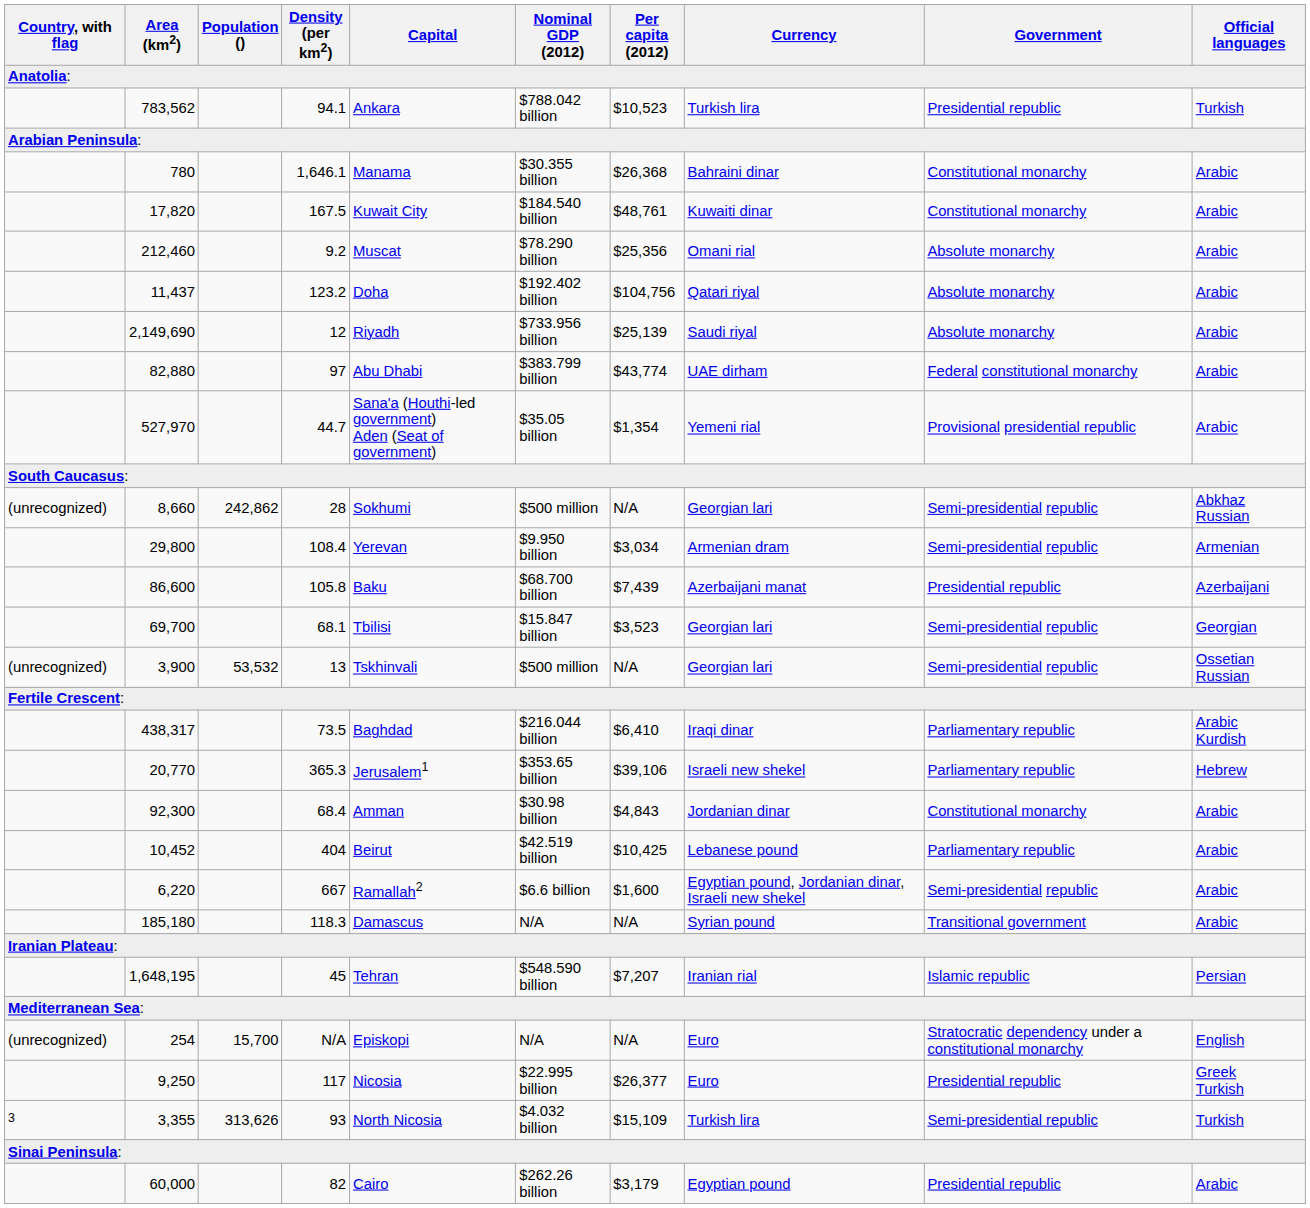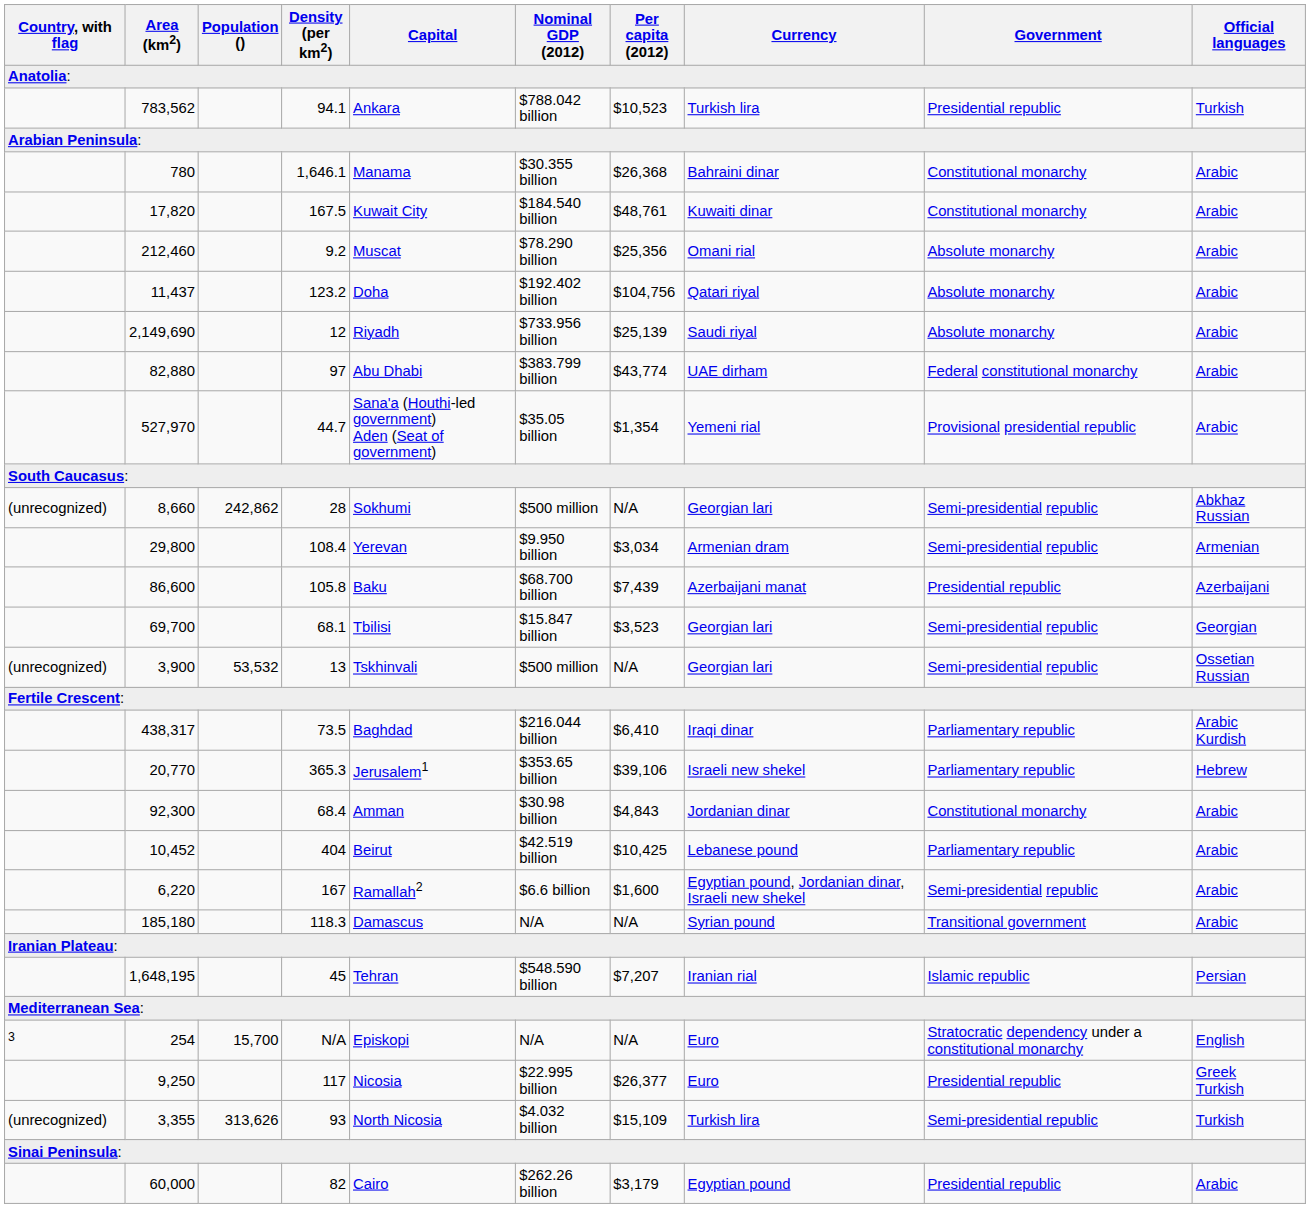 <table class="wikitable sortable" style="font-size:90%;width:100%;">
 <tr style="background:#ececec;">
 <th><a href='#'>Country</a>, with <a href='#'>flag</a></th>
 <th><a href='#'>Area</a><br>(km<sup>2</sup>)</th>
 <th><a href='#'>Population</a><br>()</th>
 <th><a href='#'>Density</a><br>(per km<sup>2</sup>)</th>
 <th><a href='#'>Capital</a></th>
 <th><a href='#'>Nominal GDP</a><br>(2012)</th>
 <th><a href='#'>Per capita</a><br>(2012)</th>
 <th><a href='#'>Currency</a></th>
 <th><a href='#'>Government</a></th>
 <th><a href='#'>Official languages</a></th>
 </tr>
 <tr>
 <td colspan=10 style="background:#eee;"><strong><a href='#'>Anatolia</a></strong>:</td>
 </tr>
 <tr>
 <td></td>
 <td style="text-align:right;">783,562</td>
 <td style="text-align:right;"></td>
 <td style="text-align:right;">94.1</td>
 <td><a href='#'>Ankara</a></td>
 <td>$788.042 billion</td>
 <td>$10,523</td>
 <td><a href='#'>Turkish lira</a></td>
 <td><a href='#'>Presidential republic</a></td>
 <td><a href='#'>Turkish</a></td>
 </tr>
 <tr>
 <td colspan=10 style="background:#eee;"><strong><a href='#'>Arabian Peninsula</a></strong>:</td>
 </tr>
 <tr>
 <td></td>
 <td style="text-align:right;">780</td>
 <td style="text-align:right;"></td>
 <td style="text-align:right;">1,646.1</td>
 <td><a href='#'>Manama</a></td>
 <td>$30.355 billion</td>
 <td>$26,368</td>
 <td><a href='#'>Bahraini dinar</a></td>
 <td><a href='#'>Constitutional monarchy</a></td>
 <td><a href='#'>Arabic</a></td>
 </tr>
 <tr>
 <td></td>
 <td style="text-align:right;">17,820</td>
 <td style="text-align:right;"></td>
 <td style="text-align:right;">167.5</td>
 <td><a href='#'>Kuwait City</a></td>
 <td>$184.540 billion</td>
 <td>$48,761</td>
 <td><a href='#'>Kuwaiti dinar</a></td>
 <td><a href='#'>Constitutional monarchy</a></td>
 <td><a href='#'>Arabic</a></td>
 </tr>
 <tr>
 <td></td>
 <td style="text-align:right;">212,460</td>
 <td style="text-align:right;"></td>
 <td style="text-align:right;">9.2</td>
 <td><a href='#'>Muscat</a></td>
 <td>$78.290 billion</td>
 <td>$25,356</td>
 <td><a href='#'>Omani rial</a></td>
 <td><a href='#'>Absolute monarchy</a></td>
 <td><a href='#'>Arabic</a></td>
 </tr>
 <tr>
 <td></td>
 <td style="text-align:right;">11,437</td>
 <td style="text-align:right;"></td>
 <td style="text-align:right;">123.2</td>
 <td><a href='#'>Doha</a></td>
 <td>$192.402 billion</td>
 <td>$104,756</td>
 <td><a href='#'>Qatari riyal</a></td>
 <td><a href='#'>Absolute monarchy</a></td>
 <td><a href='#'>Arabic</a></td>
 </tr>
 <tr>
 <td></td>
 <td style="text-align:right;">2,149,690</td>
 <td style="text-align:right;"></td>
 <td style="text-align:right;">12</td>
 <td><a href='#'>Riyadh</a></td>
 <td>$733.956 billion</td>
 <td>$25,139</td>
 <td><a href='#'>Saudi riyal</a></td>
 <td><a href='#'>Absolute monarchy</a></td>
 <td><a href='#'>Arabic</a></td>
 </tr>
 <tr>
 <td></td>
 <td style="text-align:right;">82,880</td>
 <td style="text-align:right;"></td>
 <td style="text-align:right;">97</td>
 <td><a href='#'>Abu Dhabi</a></td>
 <td>$383.799 billion</td>
 <td>$43,774</td>
 <td><a href='#'>UAE dirham</a></td>
 <td><a href='#'>Federal</a> <a href='#'>constitutional monarchy</a></td>
 <td><a href='#'>Arabic</a></td>
 </tr>
 <tr>
 <td></td>
 <td style="text-align:right;">527,970</td>
 <td style="text-align:right;"></td>
 <td style="text-align:right;">44.7</td>
 <td><a href='#'>Sana'a</a> (<a href='#'>Houthi</a>-led <a href='#'>government</a>)<br><a href='#'>Aden</a> (<a href='#'>Seat of government</a>)</td>
 <td>$35.05 billion</td>
 <td>$1,354</td>
 <td><a href='#'>Yemeni rial</a></td>
 <td><a href='#'>Provisional</a> <a href='#'>presidential republic</a></td>
 <td><a href='#'>Arabic</a></td>
 </tr>
 <tr>
 <td colspan=10 style="background:#eee;"><strong><a href='#'>South Caucasus</a></strong>:</td>
 </tr>
 <tr>
 <td> (unrecognized)</td>
 <td style="text-align:right;">8,660</td>
 <td style="text-align:right;">242,862</td>
 <td style="text-align:right;">28</td>
 <td><a href='#'>Sokhumi</a></td>
 <td>$500 million</td>
 <td>N/A</td>
 <td><a href='#'>Georgian lari</a></td>
 <td><a href='#'>Semi-presidential</a> <a href='#'>republic</a></td>
 <td><a href='#'>Abkhaz</a><br><a href='#'>Russian</a></td>
 </tr>
 <tr>
 <td></td>
 <td style="text-align:right;">29,800</td>
 <td style="text-align:right;"></td>
 <td style="text-align:right;">108.4</td>
 <td><a href='#'>Yerevan</a></td>
 <td>$9.950 billion</td>
 <td>$3,034</td>
 <td><a href='#'>Armenian dram</a></td>
 <td><a href='#'>Semi-presidential</a> <a href='#'>republic</a></td>
 <td><a href='#'>Armenian</a></td>
 </tr>
 <tr>
 <td></td>
 <td style="text-align:right;">86,600</td>
 <td style="text-align:right;"></td>
 <td style="text-align:right;">105.8</td>
 <td><a href='#'>Baku</a></td>
 <td>$68.700 billion</td>
 <td>$7,439</td>
 <td><a href='#'>Azerbaijani manat</a></td>
 <td><a href='#'>Presidential republic</a></td>
 <td><a href='#'>Azerbaijani</a></td>
 </tr>
 <tr>
 <td></td>
 <td style="text-align:right;">69,700</td>
 <td style="text-align:right;"></td>
 <td style="text-align:right;">68.1</td>
 <td><a href='#'>Tbilisi</a></td>
 <td>$15.847 billion</td>
 <td>$3,523</td>
 <td><a href='#'>Georgian lari</a></td>
 <td><a href='#'>Semi-presidential</a> <a href='#'>republic</a></td>
 <td><a href='#'>Georgian</a></td>
 </tr>
 <tr>
 <td> (unrecognized)</td>
 <td style="text-align:right;">3,900</td>
 <td style="text-align:right;">53,532</td>
 <td style="text-align:right;">13</td>
 <td><a href='#'>Tskhinvali</a></td>
 <td>$500 million</td>
 <td>N/A</td>
 <td><a href='#'>Georgian lari</a></td>
 <td><a href='#'>Semi-presidential</a> <a href='#'>republic</a></td>
 <td><a href='#'>Ossetian</a><br><a href='#'>Russian</a></td>
 </tr>
 <tr>
 <td colspan=10 style="background:#eee;"><strong><a href='#'>Fertile Crescent</a></strong>:</td>
 </tr>
 <tr>
 <td></td>
 <td style="text-align:right;">438,317</td>
 <td style="text-align:right;"></td>
 <td style="text-align:right;">73.5</td>
 <td><a href='#'>Baghdad</a></td>
 <td>$216.044 billion</td>
 <td>$6,410</td>
 <td><a href='#'>Iraqi dinar</a></td>
 <td><a href='#'>Parliamentary republic</a></td>
 <td><a href='#'>Arabic</a><br><a href='#'>Kurdish</a></td>
 </tr>
 <tr>
 <td></td>
 <td style="text-align:right;">20,770</td>
 <td style="text-align:right;"></td>
 <td style="text-align:right;">365.3</td>
 <td><a href='#'>Jerusalem</a><sup>1</sup></td>
 <td>$353.65 billion</td>
 <td>$39,106</td>
 <td><a href='#'>Israeli new shekel</a></td>
 <td><a href='#'>Parliamentary republic</a></td>
 <td><a href='#'>Hebrew</a></td>
 </tr>
 <tr>
 <td></td>
 <td style="text-align:right;">92,300</td>
 <td style="text-align:right;"></td>
 <td style="text-align:right;">68.4</td>
 <td><a href='#'>Amman</a></td>
 <td>$30.98 billion</td>
 <td>$4,843</td>
 <td><a href='#'>Jordanian dinar</a></td>
 <td><a href='#'>Constitutional monarchy</a></td>
 <td><a href='#'>Arabic</a></td>
 </tr>
 <tr>
 <td></td>
 <td style="text-align:right;">10,452</td>
 <td style="text-align:right;"></td>
 <td style="text-align:right;">404</td>
 <td><a href='#'>Beirut</a></td>
 <td>$42.519 billion</td>
 <td>$10,425</td>
 <td><a href='#'>Lebanese pound</a></td>
 <td><a href='#'>Parliamentary republic</a></td>
 <td><a href='#'>Arabic</a></td>
 </tr>
 <tr>
 <td></td>
 <td style="text-align:right;">6,220</td>
 <td style="text-align:right;"></td>
-<td style="text-align:right;">667</td>
+<td style="text-align:right;">167</td>
 <td><a href='#'>Ramallah</a><sup>2</sup></td>
 <td>$6.6 billion</td>
 <td>$1,600</td>
 <td><a href='#'>Egyptian pound</a>, <a href='#'>Jordanian dinar</a>, <a href='#'>Israeli new shekel</a></td>
 <td><a href='#'>Semi-presidential</a> <a href='#'>republic</a></td>
 <td><a href='#'>Arabic</a></td>
 </tr>
 <tr>
 <td></td>
 <td style="text-align:right;">185,180</td>
 <td style="text-align:right;"></td>
 <td style="text-align:right;">118.3</td>
 <td><a href='#'>Damascus</a></td>
 <td>N/A</td>
 <td>N/A</td>
 <td><a href='#'>Syrian pound</a></td>
 <td><a href='#'>Transitional government</a></td>
 <td><a href='#'>Arabic</a></td>
 </tr>
 <tr>
 <td colspan=10 style="background:#eee;"><strong><a href='#'>Iranian Plateau</a></strong>:</td>
 </tr>
 <tr>
 <td></td>
 <td style="text-align:right;">1,648,195</td>
 <td style="text-align:right;"></td>
 <td style="text-align:right;">45</td>
 <td><a href='#'>Tehran</a></td>
 <td>$548.590 billion</td>
 <td>$7,207</td>
 <td><a href='#'>Iranian rial</a></td>
 <td><a href='#'>Islamic republic</a></td>
 <td><a href='#'>Persian</a></td>
 </tr>
 <tr>
 <td colspan=10 style="background:#eee;"><strong><a href='#'>Mediterranean Sea</a></strong>:</td>
 </tr>
 <tr>
-<td> (unrecognized)</td>
+<td><sup>3</sup></td>
 <td style="text-align:right;">254</td>
 <td style="text-align:right;">15,700</td>
 <td style="text-align:right;">N/A</td>
 <td><a href='#'>Episkopi</a></td>
 <td>N/A</td>
 <td>N/A</td>
 <td><a href='#'>Euro</a></td>
 <td><a href='#'>Stratocratic</a> <a href='#'>dependency</a> under a <a href='#'>constitutional monarchy</a></td>
 <td><a href='#'>English</a></td>
 </tr>
 <tr>
 <td></td>
 <td style="text-align:right;">9,250</td>
 <td style="text-align:right;"></td>
 <td style="text-align:right;">117</td>
 <td><a href='#'>Nicosia</a></td>
 <td>$22.995 billion</td>
 <td>$26,377</td>
 <td><a href='#'>Euro</a></td>
 <td><a href='#'>Presidential republic</a></td>
 <td><a href='#'>Greek</a><br><a href='#'>Turkish</a></td>
 </tr>
 <tr>
-<td><sup>3</sup></td>
+<td> (unrecognized)</td>
 <td style="text-align:right;">3,355</td>
 <td style="text-align:right;">313,626</td>
 <td style="text-align:right;">93</td>
 <td><a href='#'>North Nicosia</a></td>
 <td>$4.032 billion</td>
 <td>$15,109</td>
 <td><a href='#'>Turkish lira</a></td>
 <td><a href='#'>Semi-presidential republic</a></td>
 <td><a href='#'>Turkish</a></td>
 </tr>
 <tr>
 <td colspan=10 style="background:#eee;"><strong><a href='#'>Sinai Peninsula</a></strong>:</td>
 </tr>
 <tr>
 <td></td>
 <td style="text-align:right;">60,000</td>
 <td style="text-align:right;"></td>
 <td style="text-align:right;">82</td>
 <td><a href='#'>Cairo</a></td>
 <td>$262.26 billion</td>
 <td>$3,179</td>
 <td><a href='#'>Egyptian pound</a></td>
 <td><a href='#'>Presidential republic</a></td>
 <td><a href='#'>Arabic</a></td>
 </tr>
 </table>
